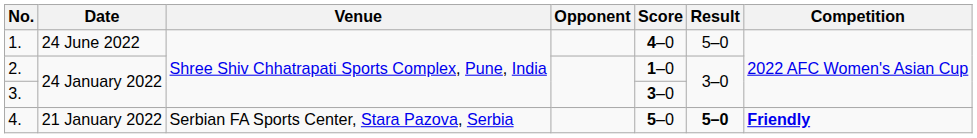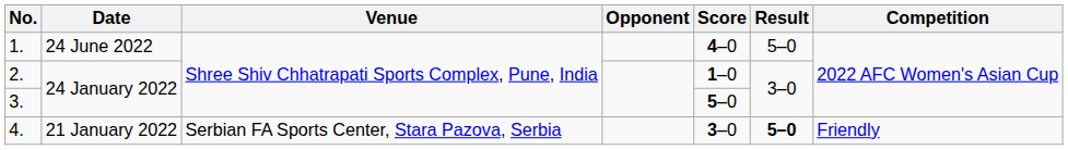 <table class="wikitable">
 <tr>
 <th>No.</th>
 <th>Date</th>
 <th>Venue</th>
 <th>Opponent</th>
 <th>Score</th>
 <th>Result</th>
 <th>Competition</th>
 </tr>
 <tr>
 <td>1.</td>
 <td>24 June 2022</td>
 <td rowspan=3><a href='#'>Shree Shiv Chhatrapati Sports Complex</a>, <a href='#'>Pune</a>, <a href='#'>India</a></td>
 <td></td>
 <td align=center><strong>4</strong>–0</td>
 <td align=center>5–0</td>
 <td rowspan=3><a href='#'>2022 AFC Women's Asian Cup</a></td>
 </tr>
 <tr>
 <td>2.</td>
 <td rowspan=2>24 January 2022</td>
 <td rowspan=2></td>
 <td align=center><strong>1</strong>–0</td>
 <td rowspan=2 align=center>3–0</td>
 </tr>
 <tr>
 <td>3.</td>
-<td align=center><strong>3</strong>–0</td>
+<td align=center><strong>5</strong>–0</td>
 </tr>
 <tr>
 <td>4.</td>
 <td>21 January 2022</td>
 <td>Serbian FA Sports Center, <a href='#'>Stara Pazova</a>, <a href='#'>Serbia</a></td>
 <td></td>
-<td align=center><strong>5</strong>–0</td>
+<td align=center><strong>3</strong>–0</td>
 <td align=center><strong>5–0</strong></td>
-<td><strong><a href='#'>Friendly</a></strong></td>
+<td><a href='#'>Friendly</a></td>
 </tr>
 </table>
